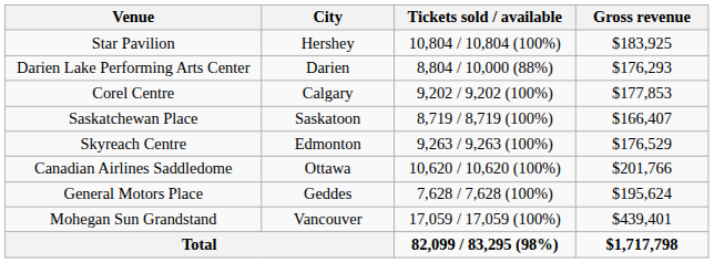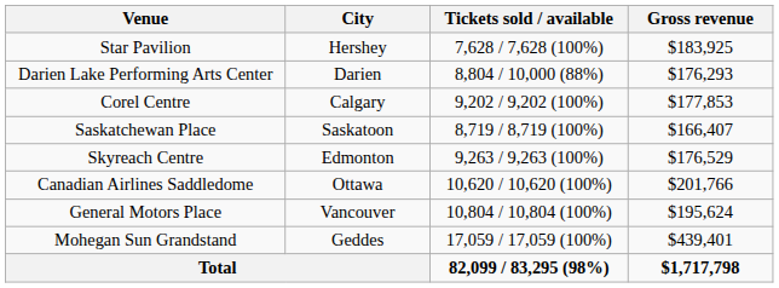 <table class="wikitable" style="text-align:center">
 <tr>
 <th style="width:250px;">Venue</th>
 <th style="width:125px;">City</th>
 <th style="width:175px;">Tickets sold / available</th>
 <th style="width:125px;">Gross revenue</th>
 </tr>
 <tr>
 <td>Star Pavilion</td>
 <td>Hershey</td>
-<td>10,804 / 10,804 (100%)</td>
+<td>7,628 / 7,628  (100%)</td>
 <td>$183,925</td>
 </tr>
 <tr>
 <td>Darien Lake Performing Arts Center</td>
 <td>Darien</td>
 <td>8,804 / 10,000 (88%)</td>
 <td>$176,293</td>
 </tr>
 <tr>
 <td>Corel Centre</td>
 <td>Calgary</td>
 <td>9,202 / 9,202  (100%)</td>
 <td>$177,853</td>
 </tr>
 <tr>
 <td>Saskatchewan Place</td>
 <td>Saskatoon</td>
 <td>8,719 / 8,719  (100%)</td>
 <td>$166,407</td>
 </tr>
 <tr>
 <td>Skyreach Centre</td>
 <td>Edmonton</td>
 <td>9,263 / 9,263  (100%)</td>
 <td>$176,529</td>
 </tr>
 <tr>
 <td>Canadian Airlines Saddledome</td>
 <td>Ottawa</td>
 <td>10,620 / 10,620  (100%)</td>
 <td>$201,766</td>
 </tr>
 <tr>
 <td>General Motors Place</td>
-<td>Geddes</td>
-<td>7,628 / 7,628  (100%)</td>
+<td>Vancouver</td>
+<td>10,804 / 10,804 (100%)</td>
 <td>$195,624</td>
 </tr>
 <tr>
 <td>Mohegan Sun Grandstand</td>
-<td>Vancouver</td>
+<td>Geddes</td>
 <td>17,059 / 17,059 (100%)</td>
 <td>$439,401</td>
 </tr>
 <tr>
 <th colspan="2">Total</th>
 <td><strong>82,099 / 83,295 (98%)</strong></td>
 <td><strong>$1,717,798</strong></td>
 </tr>
 </table>
